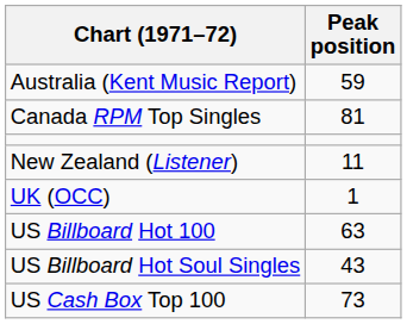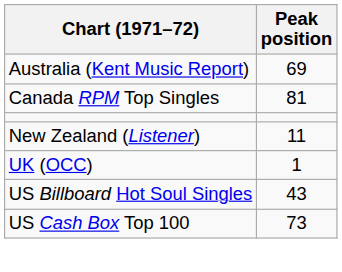 <table class="wikitable sortable">
 <tr>
 <th>Chart (1971–72)</th>
 <th>Peak<br>position</th>
 </tr>
 <tr>
 <td>Australia (<a href='#'>Kent Music Report</a>)</td>
-<td style="text-align:center;">59</td>
+<td style="text-align:center;">69</td>
 </tr>
 <tr>
 <td>Canada <em><a href='#'>RPM</a></em> Top Singles</td>
 <td style="text-align:center;">81</td>
 </tr>
 <tr>
 <td></td>
 </tr>
 <tr>
 <td>New Zealand (<em><a href='#'>Listener</a></em>)</td>
 <td style="text-align:center;">11</td>
 </tr>
 <tr>
 <td><a href='#'>UK</a> (<a href='#'>OCC</a>)</td>
 <td style="text-align:center;">1</td>
 </tr>
 <tr>
-<td>US <em><a href='#'>Billboard</a></em> <a href='#'>Hot 100</a></td>
-<td style="text-align:center;">63</td>
-</tr>
-<tr>
 <td>US <em>Billboard</em> <a href='#'>Hot Soul Singles</a></td>
 <td style="text-align:center;">43</td>
 </tr>
 <tr>
 <td>US <a href='#'><em>Cash Box</em></a> Top 100</td>
 <td align="center">73</td>
 </tr>
 </table>
